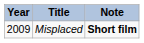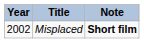 <table class="wikitable">
 <tr>
 <th style="background:#B0C4DE;">Year</th>
 <th style="background:#B0C4DE;">Title</th>
 <th style="background:#B0C4DE;">Note</th>
 </tr>
 <tr>
-<td>2009</td>
+<td>2002</td>
 <td><em>Misplaced</em></td>
 <td><strong>Short film</strong></td>
 </tr>
 </table>
